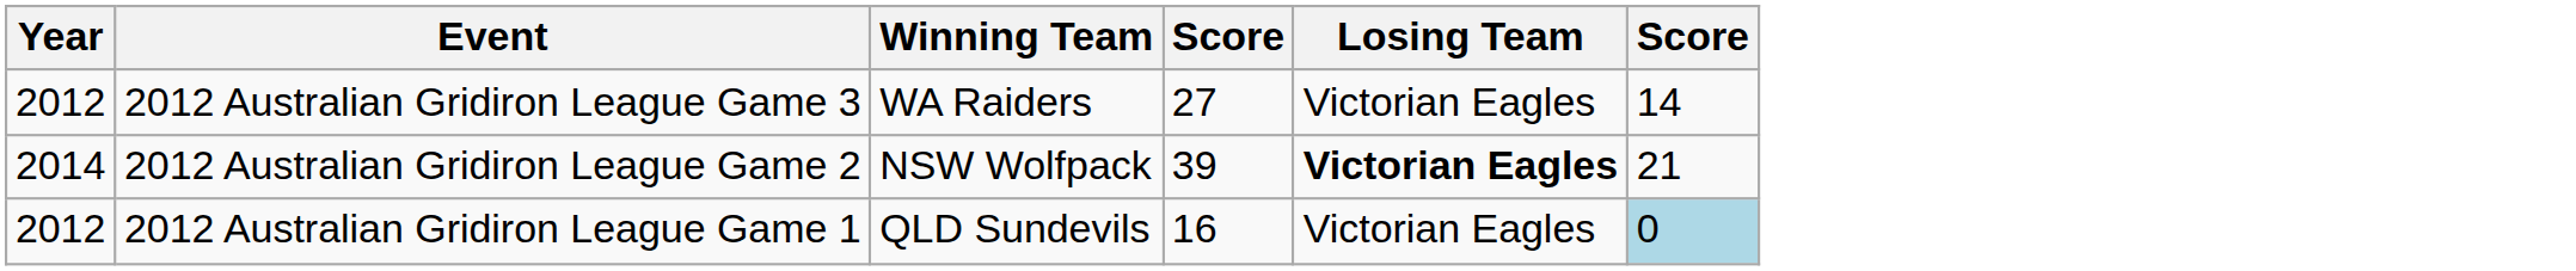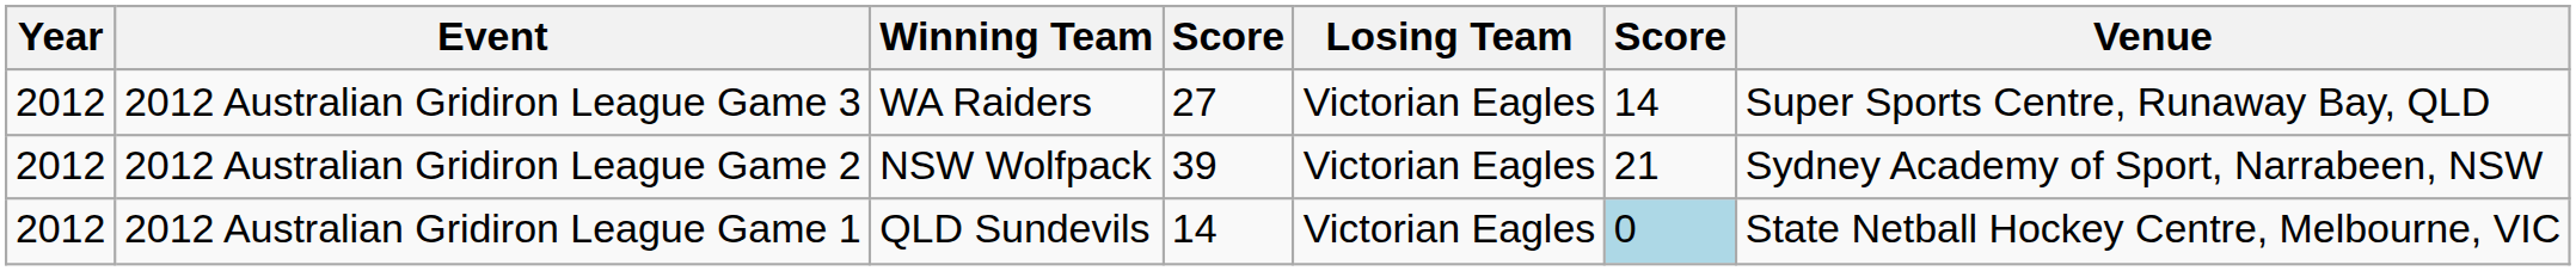 <table class="wikitable">
 <tr>
 <th>Year</th>
 <th>Event</th>
 <th>Winning Team</th>
 <th>Score</th>
 <th>Losing Team</th>
 <th>Score</th>
+<th>Venue</th>
 </tr>
 <tr>
 <td>2012</td>
 <td>2012 Australian Gridiron League Game 3</td>
 <td>WA Raiders</td>
 <td>27</td>
 <td>Victorian Eagles</td>
 <td>14</td>
+<td>Super Sports Centre, Runaway Bay, QLD</td>
 </tr>
 <tr>
-<td>2014</td>
+<td>2012</td>
 <td>2012 Australian Gridiron League Game 2</td>
 <td>NSW Wolfpack</td>
 <td>39</td>
-<td><strong>Victorian Eagles</strong></td>
+<td>Victorian Eagles</td>
 <td>21</td>
+<td>Sydney Academy of Sport, Narrabeen, NSW</td>
 </tr>
 <tr>
 <td>2012</td>
 <td>2012 Australian Gridiron League Game 1</td>
 <td>QLD Sundevils</td>
-<td>16</td>
+<td>14</td>
 <td>Victorian Eagles</td>
 <td style="background: lightblue;">0</td>
+<td>State Netball Hockey Centre, Melbourne, VIC</td>
 </tr>
 </table>
